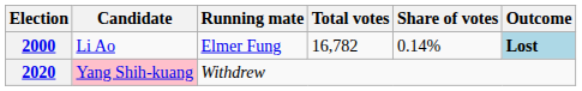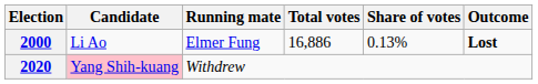 <table class=wikitable>
 <tr>
 <th>Election</th>
 <th>Candidate</th>
 <th>Running mate</th>
 <th>Total votes</th>
 <th>Share of votes</th>
 <th>Outcome</th>
 </tr>
 <tr>
 <th><a href='#'>2000</a></th>
 <td><a href='#'>Li Ao</a></td>
 <td><a href='#'>Elmer Fung</a></td>
-<td>16,782</td>
-<td>0.14%</td>
-<td style="background: lightblue;"><strong>Lost</strong> </td>
+<td>16,886</td>
+<td>0.13%</td>
+<td><strong>Lost</strong> </td>
 </tr>
 <tr>
 <th><a href='#'>2020</a></th>
 <td style="background: pink;"><a href='#'>Yang Shih-kuang</a></td>
 <td colspan="4"><em>Withdrew</em></td>
 </tr>
 </table>
